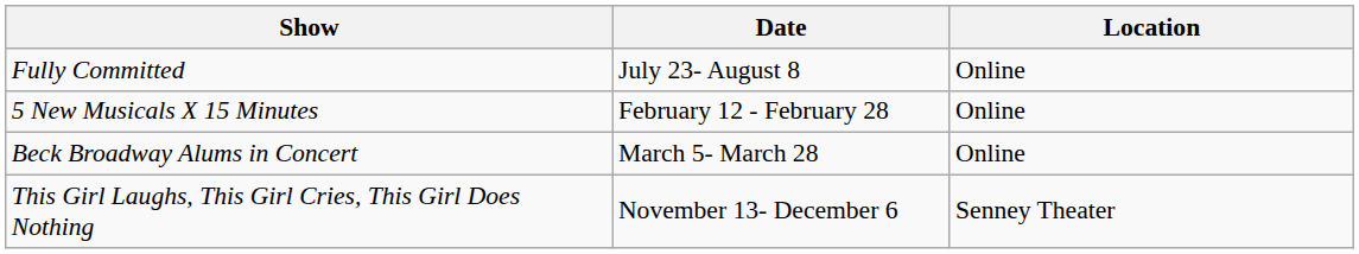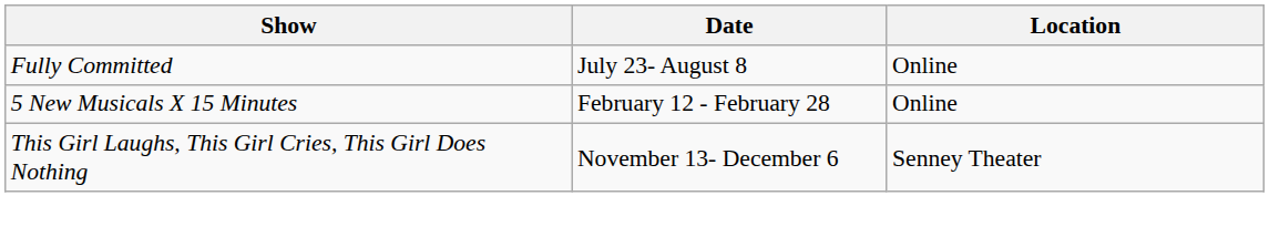 <table class="wikitable" style="font-size:90%; width:60%">
 <tr>
 <th style="width:45%;">Show</th>
 <th style="width:25%;">Date</th>
 <th style="width:30%;">Location</th>
 </tr>
 <tr>
 <td><em>Fully Committed</em></td>
 <td>July 23- August 8</td>
 <td>Online</td>
 </tr>
 <tr>
 <td><em>5 New Musicals X 15 Minutes</em></td>
 <td>February 12 - February 28</td>
 <td>Online</td>
 </tr>
 <tr>
-<td><em>Beck Broadway Alums in Concert</em></td>
-<td>March 5- March 28</td>
-<td>Online</td>
-</tr>
-<tr>
 <td><em>This Girl Laughs, This Girl Cries, This Girl Does Nothing</em></td>
 <td>November 13- December 6</td>
 <td>Senney Theater</td>
 </tr>
 </table>
